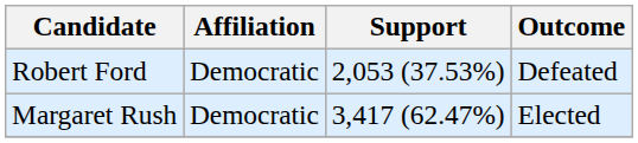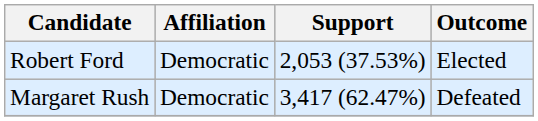 <table class="wikitable">
 <tr>
 <th>Candidate</th>
 <th>Affiliation</th>
 <th>Support</th>
 <th>Outcome</th>
 </tr>
 <tr>
 <td bgcolor=#DDEEFF>Robert Ford</td>
 <td bgcolor=#DDEEFF>Democratic</td>
 <td bgcolor=#DDEEFF>2,053 (37.53%)</td>
-<td bgcolor=#DDEEFF>Defeated</td>
+<td bgcolor=#DDEEFF>Elected</td>
 </tr>
 <tr>
 <td bgcolor=#DDEEFF>Margaret Rush</td>
 <td bgcolor=#DDEEFF>Democratic</td>
 <td bgcolor=#DDEEFF>3,417 (62.47%)</td>
-<td bgcolor=#DDEEFF>Elected</td>
+<td bgcolor=#DDEEFF>Defeated</td>
 </tr>
 <tr>
 </tr>
 </table>
